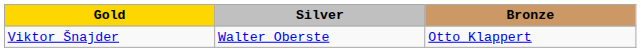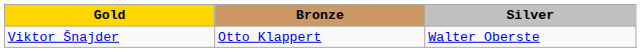 <table class="wikitable" style="text-align:left">
 <tr align="center">
 <td width=200 bgcolor=gold><strong>Gold</strong></td>
+<td width=200 bgcolor=CC9966><strong>Bronze</strong></td>
 <td width=200 bgcolor=silver><strong>Silver</strong></td>
-<td width=200 bgcolor=CC9966><strong>Bronze</strong></td>
 </tr>
 <tr>
 <td><a href='#'>Viktor Šnajder</a><br><em></em></td>
+<td><a href='#'>Otto Klappert</a><br><em></em></td>
 <td><a href='#'>Walter Oberste</a><br><em></em></td>
-<td><a href='#'>Otto Klappert</a><br><em></em></td>
 </tr>
 </table>
